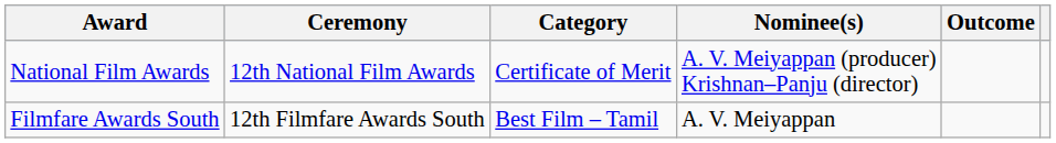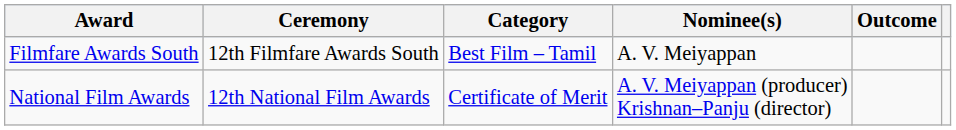 <table class="wikitable">
 <tr style="background:#b0c4de; text-align:center;">
 <th>Award</th>
 <th>Ceremony</th>
 <th>Category</th>
 <th>Nominee(s)</th>
 <th>Outcome</th>
 <th scope="col" class="unsortable"></th>
 </tr>
 <tr>
+<td><a href='#'>Filmfare Awards South</a></td>
+<td>12th Filmfare Awards South</td>
+<td><a href='#'>Best Film – Tamil</a></td>
+<td>A. V. Meiyappan</td>
+<td></td>
+<td style="text-align:center;"></td>
+</tr>
+<tr>
 <td><a href='#'>National Film Awards</a></td>
 <td><a href='#'>12th National Film Awards</a></td>
 <td><a href='#'>Certificate of Merit</a></td>
 <td><a href='#'>A. V. Meiyappan</a> (producer)<br><a href='#'>Krishnan–Panju</a> (director)</td>
 <td></td>
 <td style="text-align:center;"></td>
 </tr>
-<tr>
-<td><a href='#'>Filmfare Awards South</a></td>
-<td>12th Filmfare Awards South</td>
-<td><a href='#'>Best Film – Tamil</a></td>
-<td>A. V. Meiyappan</td>
-<td></td>
-<td style="text-align:center;"></td>
-</tr>
 </table>
